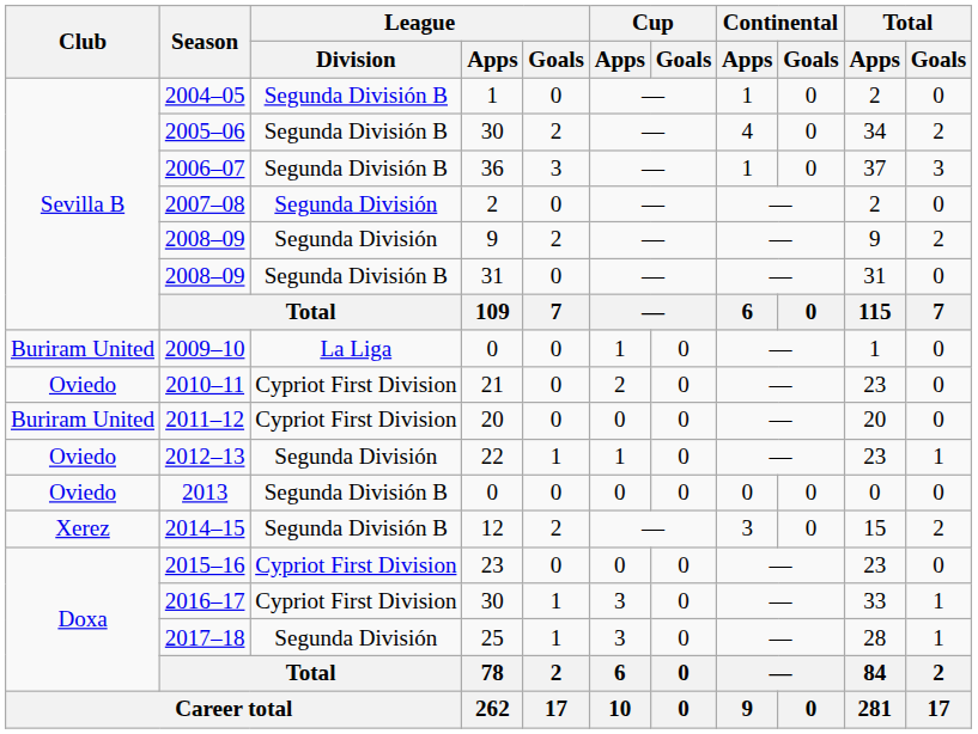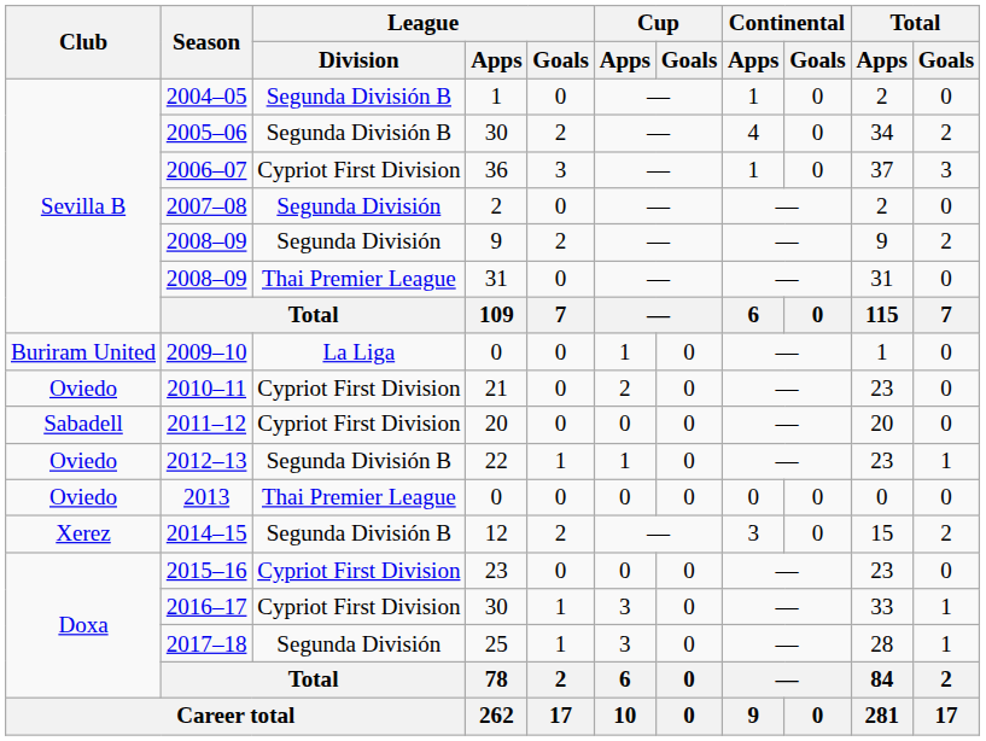 <table class="wikitable" style="text-align: center;">
 <tr>
 <th rowspan="2">Club</th>
 <th rowspan="2">Season</th>
 <th colspan="3">League</th>
 <th colspan="2">Cup</th>
 <th colspan="2">Continental</th>
 <th colspan="2">Total</th>
 </tr>
 <tr>
 <th>Division</th>
 <th>Apps</th>
 <th>Goals</th>
 <th>Apps</th>
 <th>Goals</th>
 <th>Apps</th>
 <th>Goals</th>
 <th>Apps</th>
 <th>Goals</th>
 </tr>
 <tr>
 <td rowspan="7"><a href='#'>Sevilla B</a></td>
 <td><a href='#'>2004–05</a></td>
 <td><a href='#'>Segunda División B</a></td>
 <td>1</td>
 <td>0</td>
 <td colspan="2">—</td>
 <td>1</td>
 <td>0</td>
 <td>2</td>
 <td>0</td>
 </tr>
 <tr>
 <td><a href='#'>2005–06</a></td>
 <td>Segunda División B</td>
 <td>30</td>
 <td>2</td>
 <td colspan="2">—</td>
 <td>4</td>
 <td>0</td>
 <td>34</td>
 <td>2</td>
 </tr>
 <tr>
 <td><a href='#'>2006–07</a></td>
-<td>Segunda División B</td>
+<td>Cypriot First Division</td>
 <td>36</td>
 <td>3</td>
 <td colspan="2">—</td>
 <td>1</td>
 <td>0</td>
 <td>37</td>
 <td>3</td>
 </tr>
 <tr>
 <td><a href='#'>2007–08</a></td>
 <td><a href='#'>Segunda División</a></td>
 <td>2</td>
 <td>0</td>
 <td colspan="2">—</td>
 <td colspan="2">—</td>
 <td>2</td>
 <td>0</td>
 </tr>
 <tr>
 <td><a href='#'>2008–09</a></td>
 <td>Segunda División</td>
 <td>9</td>
 <td>2</td>
 <td colspan="2">—</td>
 <td colspan="2">—</td>
 <td>9</td>
 <td>2</td>
 </tr>
 <tr>
 <td><a href='#'>2008–09</a></td>
-<td>Segunda División B</td>
+<td><a href='#'>Thai Premier League</a></td>
 <td>31</td>
 <td>0</td>
 <td colspan="2">—</td>
 <td colspan="2">—</td>
 <td>31</td>
 <td>0</td>
 </tr>
 <tr>
 <th colspan="2">Total</th>
 <th>109</th>
 <th>7</th>
 <th colspan="2">—</th>
 <th>6</th>
 <th>0</th>
 <th>115</th>
 <th>7</th>
 </tr>
 <tr>
 <td rowspan="1"><a href='#'>Buriram United</a></td>
 <td><a href='#'>2009–10</a></td>
 <td><a href='#'>La Liga</a></td>
 <td>0</td>
 <td>0</td>
 <td>1</td>
 <td>0</td>
 <td colspan="2">—</td>
 <td>1</td>
 <td>0</td>
 </tr>
 <tr>
 <td><a href='#'>Oviedo</a></td>
 <td><a href='#'>2010–11</a></td>
 <td>Cypriot First Division</td>
 <td>21</td>
 <td>0</td>
 <td>2</td>
 <td>0</td>
 <td colspan="2">—</td>
 <td>23</td>
 <td>0</td>
 </tr>
 <tr>
-<td rowspan="1"><a href='#'>Buriram United</a></td>
+<td rowspan="1"><a href='#'>Sabadell</a></td>
 <td><a href='#'>2011–12</a></td>
 <td>Cypriot First Division</td>
 <td>20</td>
 <td>0</td>
 <td>0</td>
 <td>0</td>
 <td colspan="2">—</td>
 <td>20</td>
 <td>0</td>
 </tr>
 <tr>
 <td><a href='#'>Oviedo</a></td>
 <td><a href='#'>2012–13</a></td>
-<td>Segunda División</td>
+<td>Segunda División B</td>
 <td>22</td>
 <td>1</td>
 <td>1</td>
 <td>0</td>
 <td colspan="2">—</td>
 <td>23</td>
 <td>1</td>
 </tr>
 <tr>
 <td><a href='#'>Oviedo</a></td>
 <td><a href='#'>2013</a></td>
-<td>Segunda División B</td>
+<td><a href='#'>Thai Premier League</a></td>
 <td>0</td>
 <td>0</td>
 <td>0</td>
 <td>0</td>
 <td>0</td>
 <td>0</td>
 <td>0</td>
 <td>0</td>
 </tr>
 <tr>
 <td rowspan="1"><a href='#'>Xerez</a></td>
 <td><a href='#'>2014–15</a></td>
 <td>Segunda División B</td>
 <td>12</td>
 <td>2</td>
 <td colspan="2">—</td>
 <td>3</td>
 <td>0</td>
 <td>15</td>
 <td>2</td>
 </tr>
 <tr>
 <td rowspan="4"><a href='#'>Doxa</a></td>
 <td><a href='#'>2015–16</a></td>
 <td><a href='#'>Cypriot First Division</a></td>
 <td>23</td>
 <td>0</td>
 <td>0</td>
 <td>0</td>
 <td colspan="2">—</td>
 <td>23</td>
 <td>0</td>
 </tr>
 <tr>
 <td><a href='#'>2016–17</a></td>
 <td>Cypriot First Division</td>
 <td>30</td>
 <td>1</td>
 <td>3</td>
 <td>0</td>
 <td colspan="2">—</td>
 <td>33</td>
 <td>1</td>
 </tr>
 <tr>
 <td><a href='#'>2017–18</a></td>
 <td>Segunda División</td>
 <td>25</td>
 <td>1</td>
 <td>3</td>
 <td>0</td>
 <td colspan="2">—</td>
 <td>28</td>
 <td>1</td>
 </tr>
 <tr>
 <th colspan="2">Total</th>
 <th>78</th>
 <th>2</th>
 <th>6</th>
 <th>0</th>
 <th colspan="2">—</th>
 <th>84</th>
 <th>2</th>
 </tr>
 <tr>
 <th colspan="3">Career total</th>
 <th>262</th>
 <th>17</th>
 <th>10</th>
 <th>0</th>
 <th>9</th>
 <th>0</th>
 <th>281</th>
 <th>17</th>
 </tr>
 </table>
